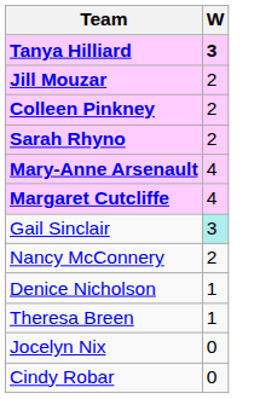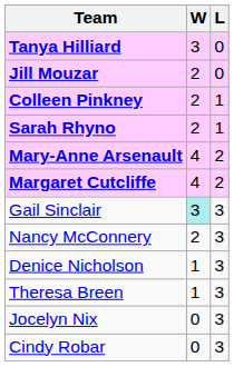 <table class="wikitable">
 <tr>
 <th>Team</th>
 <th>W</th>
+<th>L</th>
 </tr>
 <tr bgcolor="#ffccff">
 <td><strong><a href='#'>Tanya Hilliard</a></strong></td>
-<td><strong>3</strong></td>
+<td>3</td>
+<td>0</td>
 </tr>
 <tr bgcolor="#ffccff">
 <td><strong><a href='#'>Jill Mouzar</a></strong></td>
 <td>2</td>
+<td>0</td>
 </tr>
 <tr bgcolor="#ffccff">
 <td><strong><a href='#'>Colleen Pinkney</a></strong></td>
 <td>2</td>
+<td>1</td>
 </tr>
 <tr bgcolor="#ffccff">
 <td><strong><a href='#'>Sarah Rhyno</a></strong></td>
 <td>2</td>
+<td>1</td>
 </tr>
 <tr bgcolor="#ffccff">
 <td><strong><a href='#'>Mary-Anne Arsenault</a> </strong></td>
 <td>4</td>
+<td>2</td>
 </tr>
 <tr bgcolor="#ffccff">
 <td><strong><a href='#'>Margaret Cutcliffe</a></strong></td>
 <td>4</td>
+<td>2</td>
 </tr>
 <tr>
 <td><a href='#'>Gail Sinclair</a></td>
 <td style="background: paleturquoise;">3</td>
+<td>3</td>
 </tr>
 <tr>
 <td><a href='#'>Nancy McConnery</a></td>
 <td>2</td>
+<td>3</td>
 </tr>
 <tr>
 <td><a href='#'>Denice Nicholson</a></td>
 <td>1</td>
+<td>3</td>
 </tr>
 <tr>
 <td><a href='#'>Theresa Breen</a></td>
 <td>1</td>
+<td>3</td>
 </tr>
 <tr>
 <td><a href='#'>Jocelyn Nix</a></td>
 <td>0</td>
+<td>3</td>
 </tr>
 <tr>
 <td><a href='#'>Cindy Robar</a></td>
 <td>0</td>
+<td>3</td>
 </tr>
 </table>
